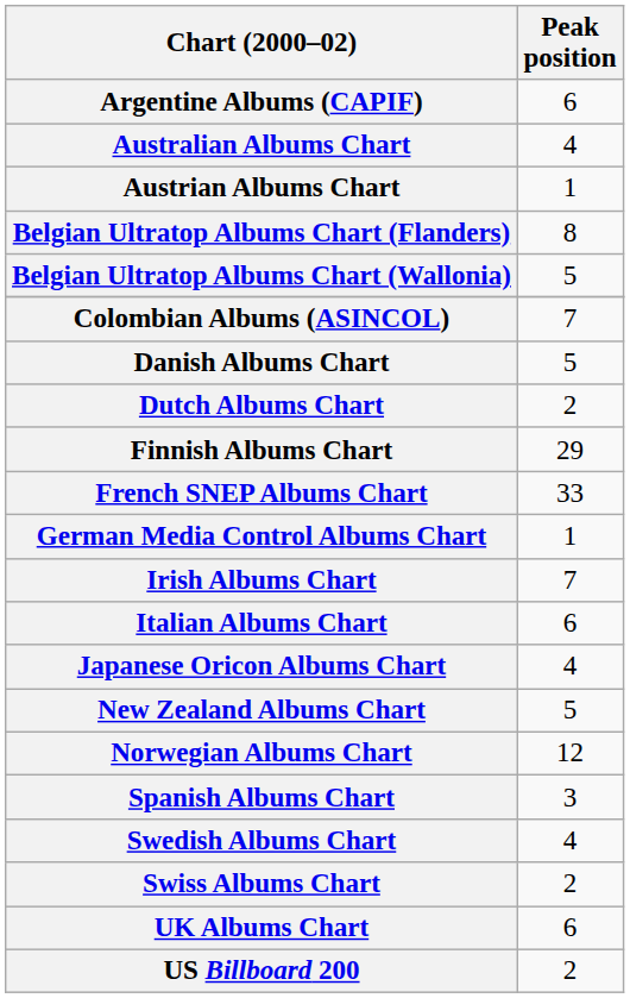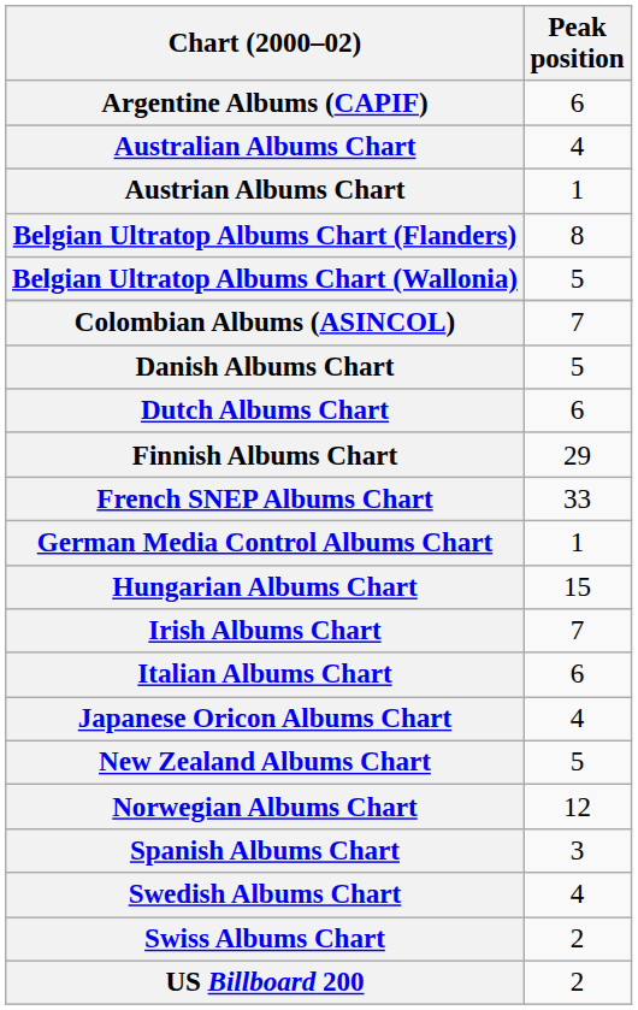 <table class="wikitable plainrowheaders sortable" style="text-align:center;">
 <tr>
 <th>Chart (2000–02)</th>
 <th>Peak<br>position</th>
 </tr>
 <tr>
 <th scope="row">Argentine Albums (<a href='#'>CAPIF</a>)</th>
 <td>6</td>
 </tr>
 <tr>
 <th scope="row"><a href='#'>Australian Albums Chart</a></th>
 <td>4</td>
 </tr>
 <tr>
 <th scope="row">Austrian Albums Chart</th>
 <td>1</td>
 </tr>
 <tr>
 <th scope="row"><a href='#'>Belgian Ultratop Albums Chart (Flanders)</a></th>
 <td>8</td>
 </tr>
 <tr>
 <th scope="row"><a href='#'>Belgian Ultratop Albums Chart (Wallonia)</a></th>
 <td>5</td>
 </tr>
 <tr>
 </tr>
 <tr>
 <th scope="row">Colombian Albums (<a href='#'>ASINCOL</a>)</th>
 <td align="center">7</td>
 </tr>
 <tr>
 <th scope="row">Danish Albums Chart</th>
 <td>5</td>
 </tr>
 <tr>
 <th scope="row"><a href='#'>Dutch Albums Chart</a></th>
-<td>2</td>
+<td>6</td>
 </tr>
 <tr>
 <th scope="row">Finnish Albums Chart</th>
 <td>29</td>
 </tr>
 <tr>
 <th scope="row"><a href='#'>French SNEP Albums Chart</a></th>
 <td>33</td>
 </tr>
 <tr>
 <th scope="row"><a href='#'>German Media Control Albums Chart</a></th>
 <td>1</td>
+</tr>
+<tr>
+<th scope="row"><a href='#'>Hungarian Albums Chart</a></th>
+<td>15</td>
 </tr>
 <tr>
 <th scope="row"><a href='#'>Irish Albums Chart</a></th>
 <td>7</td>
 </tr>
 <tr>
 <th scope="row"><a href='#'>Italian Albums Chart</a></th>
 <td>6</td>
 </tr>
 <tr>
 <th scope="row"><a href='#'>Japanese Oricon Albums Chart</a></th>
 <td>4</td>
 </tr>
 <tr>
 <th scope="row"><a href='#'>New Zealand Albums Chart</a></th>
 <td>5</td>
 </tr>
 <tr>
 <th scope="row"><a href='#'>Norwegian Albums Chart</a></th>
 <td>12</td>
 </tr>
 <tr>
 <th scope="row"><a href='#'>Spanish Albums Chart</a></th>
 <td>3</td>
 </tr>
 <tr>
 <th scope="row"><a href='#'>Swedish Albums Chart</a></th>
 <td>4</td>
 </tr>
 <tr>
 <th scope="row"><a href='#'>Swiss Albums Chart</a></th>
 <td>2</td>
 </tr>
 <tr>
-<th scope="row"><a href='#'>UK Albums Chart</a></th>
-<td>6</td>
-</tr>
-<tr>
 <th scope="row">US <a href='#'><em>Billboard</em> 200</a></th>
 <td>2</td>
 </tr>
 </table>
